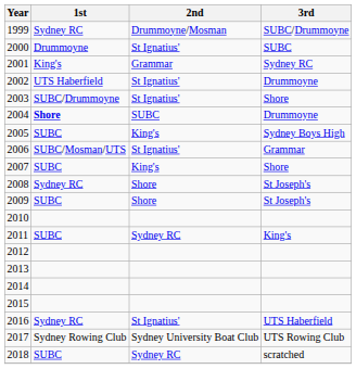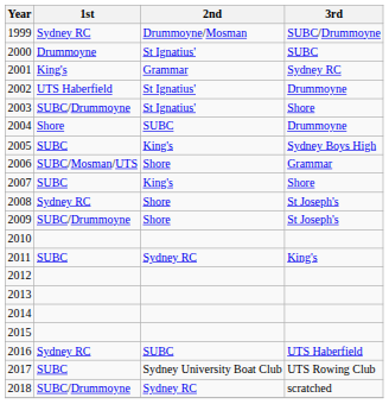 <table class="wikitable sortable">
 <tr>
 <th>Year</th>
 <th>1st</th>
 <th>2nd</th>
 <th>3rd</th>
 </tr>
 <tr>
 <td>1999</td>
 <td><a href='#'>Sydney RC</a></td>
 <td><a href='#'>Drummoyne</a>/<a href='#'>Mosman</a></td>
 <td><a href='#'>SUBC</a>/<a href='#'>Drummoyne</a></td>
 </tr>
 <tr>
 <td>2000</td>
 <td><a href='#'>Drummoyne</a></td>
 <td><a href='#'>St Ignatius'</a></td>
 <td><a href='#'>SUBC</a></td>
 </tr>
 <tr>
 <td>2001</td>
 <td><a href='#'>King's</a></td>
 <td><a href='#'>Grammar</a></td>
 <td><a href='#'>Sydney RC</a></td>
 </tr>
 <tr>
 <td>2002</td>
 <td><a href='#'>UTS Haberfield</a></td>
 <td><a href='#'>St Ignatius'</a></td>
 <td><a href='#'>Drummoyne</a></td>
 </tr>
 <tr>
 <td>2003</td>
 <td><a href='#'>SUBC</a>/<a href='#'>Drummoyne</a></td>
 <td><a href='#'>St Ignatius'</a></td>
 <td><a href='#'>Shore</a></td>
 </tr>
 <tr>
 <td>2004</td>
-<td><strong><a href='#'>Shore</a></strong></td>
+<td><a href='#'>Shore</a></td>
 <td><a href='#'>SUBC</a></td>
 <td><a href='#'>Drummoyne</a></td>
 </tr>
 <tr>
 <td>2005</td>
 <td><a href='#'>SUBC</a></td>
 <td><a href='#'>King's</a></td>
 <td><a href='#'>Sydney Boys High</a></td>
 </tr>
 <tr>
 <td>2006</td>
 <td><a href='#'>SUBC</a>/<a href='#'>Mosman</a>/<a href='#'>UTS</a></td>
-<td><a href='#'>St Ignatius'</a></td>
+<td><a href='#'>Shore</a></td>
 <td><a href='#'>Grammar</a></td>
 </tr>
 <tr>
 <td>2007</td>
 <td><a href='#'>SUBC</a></td>
 <td><a href='#'>King's</a></td>
 <td><a href='#'>Shore</a></td>
 </tr>
 <tr>
 <td>2008</td>
 <td><a href='#'>Sydney RC</a></td>
 <td><a href='#'>Shore</a></td>
 <td><a href='#'>St Joseph's</a></td>
 </tr>
 <tr>
 <td>2009</td>
-<td><a href='#'>SUBC</a></td>
+<td><a href='#'>SUBC</a>/<a href='#'>Drummoyne</a></td>
 <td><a href='#'>Shore</a></td>
 <td><a href='#'>St Joseph's</a></td>
 </tr>
 <tr>
 <td>2010</td>
 <td></td>
 <td></td>
 <td></td>
 </tr>
 <tr>
 <td>2011</td>
 <td><a href='#'>SUBC</a></td>
 <td><a href='#'>Sydney RC</a></td>
 <td><a href='#'>King's</a></td>
 </tr>
 <tr>
 <td>2012</td>
 <td></td>
 <td></td>
 <td></td>
 </tr>
 <tr>
 <td>2013</td>
 <td></td>
 <td></td>
 <td></td>
 </tr>
 <tr>
 <td>2014</td>
 <td></td>
 <td></td>
 <td></td>
 </tr>
 <tr>
 <td>2015</td>
 <td></td>
 <td></td>
 <td></td>
 </tr>
 <tr>
 <td>2016</td>
 <td><a href='#'>Sydney RC</a></td>
-<td><a href='#'>St Ignatius'</a></td>
+<td><a href='#'>SUBC</a></td>
 <td><a href='#'>UTS Haberfield</a></td>
 </tr>
 <tr>
 <td>2017</td>
-<td>Sydney Rowing Club</td>
+<td><a href='#'>SUBC</a></td>
 <td>Sydney University Boat Club</td>
 <td>UTS Rowing Club</td>
 </tr>
 <tr>
 <td>2018</td>
-<td><a href='#'>SUBC</a></td>
+<td><a href='#'>SUBC</a>/<a href='#'>Drummoyne</a></td>
 <td><a href='#'>Sydney RC</a></td>
 <td>scratched</td>
 </tr>
 <tr>
 </tr>
 </table>
